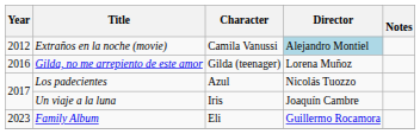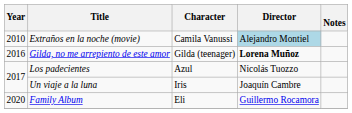 <table class="wikitable" style="font-size: 90%;">
 <tr>
 <th>Year</th>
 <th>Title</th>
 <th>Character</th>
 <th>Director</th>
 <th><br>Notes</th>
 </tr>
 <tr>
-<td>2012</td>
+<td>2010</td>
 <td><em>Extraños en la noche (movie)</em></td>
 <td>Camila Vanussi</td>
 <td style="background: lightblue;">Alejandro Montiel</td>
 <td></td>
 </tr>
 <tr>
 <td>2016</td>
 <td><em><a href='#'>Gilda, no me arrepiento de este amor</a></em></td>
 <td>Gilda  (teenager)</td>
-<td>Lorena Muñoz</td>
+<td><strong>Lorena Muñoz</strong></td>
 <td></td>
 </tr>
 <tr>
 <td rowspan="2">2017</td>
 <td><em>Los padecientes</em></td>
 <td>Azul</td>
 <td>Nicolás Tuozzo</td>
 <td></td>
 </tr>
 <tr>
 <td><em>Un viaje a la luna</em></td>
 <td>Iris</td>
 <td>Joaquín Cambre</td>
 <td></td>
 </tr>
 <tr>
-<td>2023</td>
+<td>2020</td>
 <td><em><a href='#'>Family Album</a></em></td>
 <td>Eli</td>
 <td><a href='#'>Guillermo Rocamora</a></td>
 <td></td>
 </tr>
 <tr>
 </tr>
 </table>
